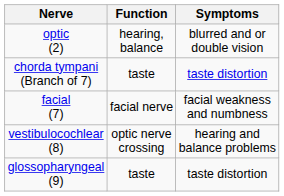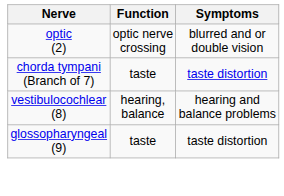 <table class="wikitable" style = "float:right; margin-left:15px; text-align:center">
 <tr>
 <th>Nerve</th>
 <th>Function</th>
 <th>Symptoms</th>
 </tr>
 <tr>
 <td><a href='#'>optic</a><br> (2)</td>
-<td>hearing, <br>balance</td>
+<td>optic nerve<br> crossing</td>
 <td>blurred and or<br>double vision</td>
 </tr>
 <tr>
 <td><a href='#'>chorda tympani</a><br> (Branch of 7)</td>
 <td>taste</td>
 <td><a href='#'>taste distortion</a></td>
 </tr>
 <tr>
-<td><a href='#'>facial</a><br>  (7)</td>
-<td>facial nerve</td>
-<td>facial weakness<br> and numbness</td>
-</tr>
-<tr>
 <td><a href='#'>vestibulocochlear</a><br> (8)</td>
-<td>optic nerve<br> crossing</td>
+<td>hearing, <br>balance</td>
 <td>hearing and<br> balance problems</td>
 </tr>
 <tr>
 <td><a href='#'>glossopharyngeal</a><br> (9)</td>
 <td>taste</td>
 <td>taste distortion</td>
 </tr>
 </table>
